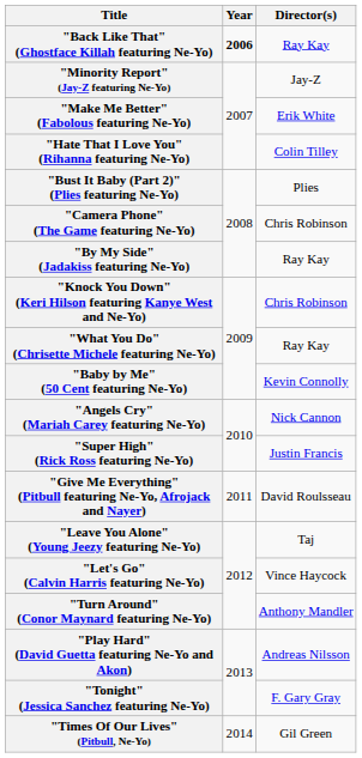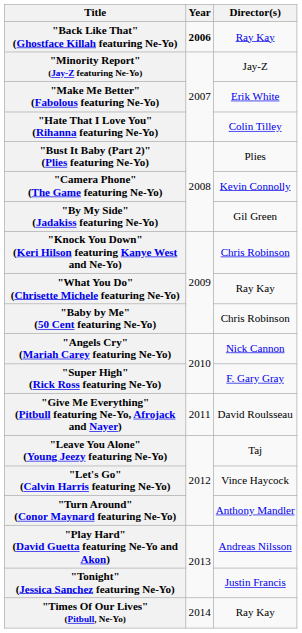 <table class="wikitable plainrowheaders" style="text-align:center;">
 <tr>
 <th scope="col" style="width:16em;">Title</th>
 <th scope="col">Year</th>
 <th scope="col">Director(s)</th>
 </tr>
 <tr>
 <th scope="row">"Back Like That"<br><span>(<a href='#'>Ghostface Killah</a> featuring Ne-Yo)</span></th>
 <td><strong>2006</strong></td>
 <td><a href='#'>Ray Kay</a></td>
 </tr>
 <tr>
 <th scope="row">"Minority Report"<br><small>(<a href='#'>Jay-Z</a> featuring Ne-Yo)</small></th>
 <td rowspan="3">2007</td>
 <td>Jay-Z</td>
 </tr>
 <tr>
 <th scope="row">"Make Me Better"<br><span>(<a href='#'>Fabolous</a> featuring Ne-Yo)</span></th>
 <td><a href='#'>Erik White</a></td>
 </tr>
 <tr>
 <th scope="row">"Hate That I Love You"<br><span>(<a href='#'>Rihanna</a> featuring Ne-Yo)</span></th>
 <td><a href='#'>Colin Tilley</a></td>
 </tr>
 <tr>
 <th scope="row">"Bust It Baby (Part 2)"<br><span>(<a href='#'>Plies</a> featuring Ne-Yo)</span></th>
 <td rowspan="3">2008</td>
 <td>Plies</td>
 </tr>
 <tr>
 <th scope="row">"Camera Phone"<br><span>(<a href='#'>The Game</a> featuring Ne-Yo)</span></th>
-<td>Chris Robinson</td>
+<td><a href='#'>Kevin Connolly</a></td>
 </tr>
 <tr>
 <th scope="row">"By My Side"<br><span>(<a href='#'>Jadakiss</a> featuring Ne-Yo)</span></th>
-<td>Ray Kay</td>
+<td>Gil Green</td>
 </tr>
 <tr>
 <th scope="row">"Knock You Down"<br><span>(<a href='#'>Keri Hilson</a> featuring <a href='#'>Kanye West</a> and Ne-Yo)</span></th>
 <td rowspan="3">2009</td>
 <td><a href='#'>Chris Robinson</a></td>
 </tr>
 <tr>
 <th scope="row">"What You Do"<br><span>(<a href='#'>Chrisette Michele</a> featuring Ne-Yo)</span></th>
 <td>Ray Kay</td>
 </tr>
 <tr>
 <th scope="row">"Baby by Me"<br><span>(<a href='#'>50 Cent</a> featuring Ne-Yo)</span></th>
-<td><a href='#'>Kevin Connolly</a></td>
+<td>Chris Robinson</td>
 </tr>
 <tr>
 <th scope="row">"Angels Cry"<br><span>(<a href='#'>Mariah Carey</a> featuring Ne-Yo)</span></th>
 <td rowspan="2">2010</td>
 <td><a href='#'>Nick Cannon</a></td>
 </tr>
 <tr>
 <th scope="row">"Super High"<br><span>(<a href='#'>Rick Ross</a> featuring Ne-Yo)</span></th>
-<td><a href='#'>Justin Francis</a></td>
+<td><a href='#'>F. Gary Gray</a></td>
 </tr>
 <tr>
 <th scope="row">"Give Me Everything"<br><span>(<a href='#'>Pitbull</a> featuring Ne-Yo, <a href='#'>Afrojack</a> and <a href='#'>Nayer</a>)</span></th>
 <td>2011</td>
 <td>David Roulsseau</td>
 </tr>
 <tr>
 <th scope="row">"Leave You Alone"<br><span>(<a href='#'>Young Jeezy</a> featuring Ne-Yo)</span></th>
 <td rowspan="3">2012</td>
 <td>Taj</td>
 </tr>
 <tr>
 <th scope="row">"Let's Go"<br><span>(<a href='#'>Calvin Harris</a> featuring Ne-Yo)</span></th>
 <td>Vince Haycock</td>
 </tr>
 <tr>
 <th scope="row">"Turn Around"<br><span>(<a href='#'>Conor Maynard</a> featuring Ne-Yo)</span></th>
 <td><a href='#'>Anthony Mandler</a></td>
 </tr>
 <tr>
 <th scope="row">"Play Hard"<br><span>(<a href='#'>David Guetta</a> featuring Ne-Yo and <a href='#'>Akon</a>)</span></th>
 <td rowspan="2">2013</td>
 <td><a href='#'>Andreas Nilsson</a></td>
 </tr>
 <tr>
 <th scope="row">"Tonight"<br><span>(<a href='#'>Jessica Sanchez</a> featuring Ne-Yo)</span></th>
-<td><a href='#'>F. Gary Gray</a></td>
+<td><a href='#'>Justin Francis</a></td>
 </tr>
 <tr>
 <th scope="row">"Times Of Our Lives"<br><small>(<a href='#'>Pitbull</a>, Ne-Yo)</small></th>
 <td rowspan="2">2014</td>
-<td>Gil Green</td>
+<td>Ray Kay</td>
 </tr>
 </table>
